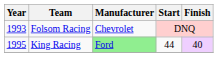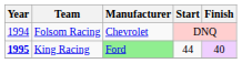 <table class="wikitable" style="font-size: 90%;">
 <tr>
 <th>Year</th>
 <th>Team</th>
 <th>Manufacturer</th>
 <th>Start</th>
 <th>Finish</th>
 </tr>
 <tr>
-<td><a href='#'>1993</a></td>
+<td><a href='#'>1994</a></td>
 <td><a href='#'>Folsom Racing</a></td>
 <td><a href='#'>Chevrolet</a></td>
 <td align=center colspan=2 style="background:#FFCFCF;">DNQ</td>
 </tr>
 <tr>
-<td><a href='#'>1995</a></td>
+<td><strong><a href='#'>1995</a></strong></td>
 <td><a href='#'>King Racing</a></td>
 <td style="background: lightgreen;"><a href='#'>Ford</a></td>
 <td align=center>44</td>
 <td align=center style="background:#EFCFFF;">40</td>
 </tr>
 <tr>
 </tr>
 </table>
